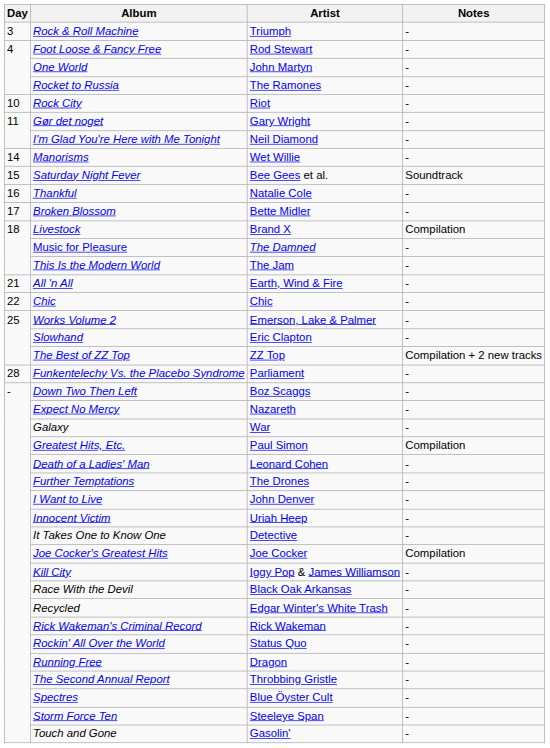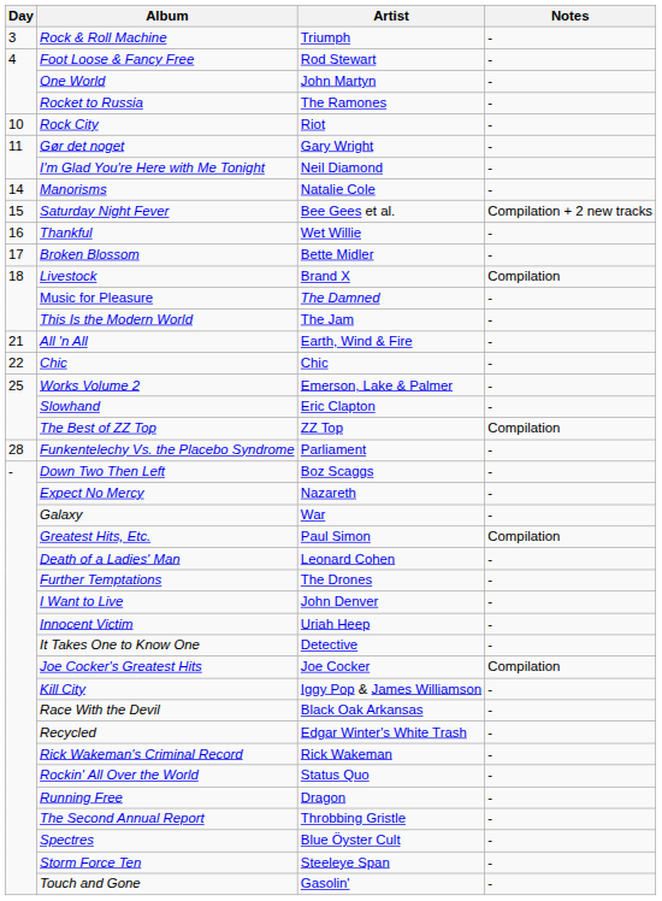 <table class="wikitable">
 <tr>
 <th>Day</th>
 <th>Album</th>
 <th>Artist</th>
 <th>Notes</th>
 </tr>
 <tr>
 <td style="vertical-align:top;">3</td>
 <td><em><a href='#'>Rock & Roll Machine</a></em></td>
 <td><a href='#'>Triumph</a></td>
 <td>-</td>
 </tr>
 <tr>
 <td rowspan="3" style="vertical-align:top;">4</td>
 <td><em><a href='#'>Foot Loose & Fancy Free</a></em></td>
 <td><a href='#'>Rod Stewart</a></td>
 <td>-</td>
 </tr>
 <tr>
 <td><em><a href='#'>One World</a></em></td>
 <td><a href='#'>John Martyn</a></td>
 <td>-</td>
 </tr>
 <tr>
 <td><em><a href='#'>Rocket to Russia</a></em></td>
 <td><a href='#'>The Ramones</a></td>
 <td>-</td>
 </tr>
 <tr>
 <td style="vertical-align:top;">10</td>
 <td><em><a href='#'>Rock City</a></em></td>
 <td><a href='#'>Riot</a></td>
 <td>-</td>
 </tr>
 <tr>
 <td rowspan="2" style="vertical-align:top;">11</td>
 <td><em><a href='#'>Gør det noget</a></em></td>
 <td><a href='#'>Gary Wright</a></td>
 <td>-</td>
 </tr>
 <tr>
 <td><em><a href='#'>I'm Glad You're Here with Me Tonight</a></em></td>
 <td><a href='#'>Neil Diamond</a></td>
 <td>-</td>
 </tr>
 <tr>
 <td style="vertical-align:top;">14</td>
 <td><em><a href='#'>Manorisms</a></em></td>
-<td><a href='#'>Wet Willie</a></td>
+<td><a href='#'>Natalie Cole</a></td>
 <td>-</td>
 </tr>
 <tr>
 <td style="vertical-align:top;">15</td>
 <td><em><a href='#'>Saturday Night Fever</a></em></td>
 <td><a href='#'>Bee Gees</a> et al.</td>
-<td>Soundtrack</td>
+<td>Compilation + 2 new tracks</td>
 </tr>
 <tr>
 <td style="vertical-align:top;">16</td>
 <td><em><a href='#'>Thankful</a></em></td>
-<td><a href='#'>Natalie Cole</a></td>
+<td><a href='#'>Wet Willie</a></td>
 <td>-</td>
 </tr>
 <tr>
 <td style="vertical-align:top;">17</td>
 <td><em><a href='#'>Broken Blossom</a></em></td>
 <td><a href='#'>Bette Midler</a></td>
 <td>-</td>
 </tr>
 <tr>
 <td rowspan="3" style="vertical-align:top;">18</td>
 <td><em><a href='#'>Livestock</a></em></td>
 <td><a href='#'>Brand X</a></td>
 <td>Compilation</td>
 </tr>
 <tr>
 <td><a href='#'>Music for Pleasure</a></td>
 <td><em><a href='#'>The Damned</a></em></td>
 <td>-</td>
 </tr>
 <tr>
 <td><em><a href='#'>This Is the Modern World</a></em></td>
 <td><a href='#'>The Jam</a></td>
 <td>-</td>
 </tr>
 <tr>
 <td style="vertical-align:top;">21</td>
 <td><em><a href='#'>All 'n All</a></em></td>
 <td><a href='#'>Earth, Wind & Fire</a></td>
 <td>-</td>
 </tr>
 <tr>
 <td style="vertical-align:top;">22</td>
 <td><em><a href='#'>Chic</a></em></td>
 <td><a href='#'>Chic</a></td>
 <td>-</td>
 </tr>
 <tr>
 <td rowspan="3" style="vertical-align:top;">25</td>
 <td><em><a href='#'>Works Volume 2</a></em></td>
 <td><a href='#'>Emerson, Lake & Palmer</a></td>
 <td>-</td>
 </tr>
 <tr>
 <td><em><a href='#'>Slowhand</a></em></td>
 <td><a href='#'>Eric Clapton</a></td>
 <td>-</td>
 </tr>
 <tr>
 <td><em><a href='#'>The Best of ZZ Top</a></em></td>
 <td><a href='#'>ZZ Top</a></td>
-<td>Compilation + 2 new tracks</td>
+<td>Compilation</td>
 </tr>
 <tr>
 <td style="vertical-align:top;">28</td>
 <td><em><a href='#'>Funkentelechy Vs. the Placebo Syndrome</a></em></td>
 <td><a href='#'>Parliament</a></td>
 <td>-</td>
 </tr>
 <tr>
 <td rowspan="20" style="vertical-align:top;">-</td>
 <td><em><a href='#'>Down Two Then Left</a></em></td>
 <td><a href='#'>Boz Scaggs</a></td>
 <td>-</td>
 </tr>
 <tr>
 <td><em><a href='#'>Expect No Mercy</a></em></td>
 <td><a href='#'>Nazareth</a></td>
 <td>-</td>
 </tr>
 <tr>
 <td><em>Galaxy</em></td>
 <td><a href='#'>War</a></td>
 <td>-</td>
 </tr>
 <tr>
 <td><em><a href='#'>Greatest Hits, Etc.</a></em></td>
 <td><a href='#'>Paul Simon</a></td>
 <td>Compilation</td>
 </tr>
 <tr>
 <td><em><a href='#'>Death of a Ladies' Man</a></em></td>
 <td><a href='#'>Leonard Cohen</a></td>
 <td>-</td>
 </tr>
 <tr>
 <td><em><a href='#'>Further Temptations</a></em></td>
 <td><a href='#'>The Drones</a></td>
 <td>-</td>
 </tr>
 <tr>
 <td><em><a href='#'>I Want to Live</a></em></td>
 <td><a href='#'>John Denver</a></td>
 <td>-</td>
 </tr>
 <tr>
 <td><em><a href='#'>Innocent Victim</a></em></td>
 <td><a href='#'>Uriah Heep</a></td>
 <td>-</td>
 </tr>
 <tr>
 <td><em>It Takes One to Know One</em></td>
 <td><a href='#'>Detective</a></td>
 <td>-</td>
 </tr>
 <tr>
 <td><em><a href='#'>Joe Cocker's Greatest Hits</a></em></td>
 <td><a href='#'>Joe Cocker</a></td>
 <td>Compilation</td>
 </tr>
 <tr>
 <td><em><a href='#'>Kill City</a></em></td>
 <td><a href='#'>Iggy Pop</a> & <a href='#'>James Williamson</a></td>
 <td>-</td>
 </tr>
 <tr>
 <td><em>Race With the Devil</em></td>
 <td><a href='#'>Black Oak Arkansas</a></td>
 <td>-</td>
 </tr>
 <tr>
 <td><em>Recycled</em></td>
 <td><a href='#'>Edgar Winter's White Trash</a></td>
 <td>-</td>
 </tr>
 <tr>
 <td><em><a href='#'>Rick Wakeman's Criminal Record</a></em></td>
 <td><a href='#'>Rick Wakeman</a></td>
 <td>-</td>
 </tr>
 <tr>
 <td><em><a href='#'>Rockin' All Over the World</a></em></td>
 <td><a href='#'>Status Quo</a></td>
 <td>-</td>
 </tr>
 <tr>
 <td><em><a href='#'>Running Free</a></em></td>
 <td><a href='#'>Dragon</a></td>
 <td>-</td>
 </tr>
 <tr>
 <td><em><a href='#'>The Second Annual Report</a></em></td>
 <td><a href='#'>Throbbing Gristle</a></td>
 <td>-</td>
 </tr>
 <tr>
 <td><em><a href='#'>Spectres</a></em></td>
 <td><a href='#'>Blue Öyster Cult</a></td>
 <td>-</td>
 </tr>
 <tr>
 <td><em><a href='#'>Storm Force Ten</a></em></td>
 <td><a href='#'>Steeleye Span</a></td>
 <td>-</td>
 </tr>
 <tr>
 <td><em>Touch and Gone</em></td>
 <td><a href='#'>Gasolin'</a></td>
 <td>-</td>
 </tr>
 </table>
